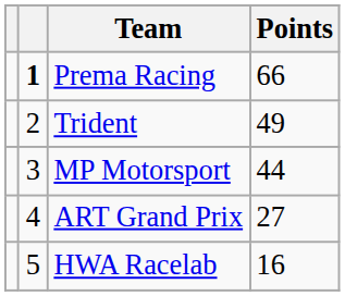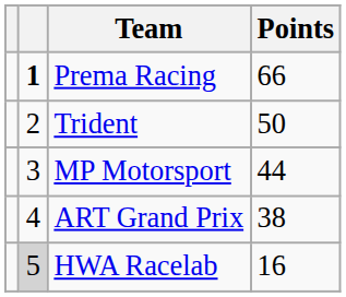 <table class="wikitable" style="font-size: 85%;">
 <tr>
 <th></th>
 <th></th>
 <th>Team</th>
 <th>Points</th>
 </tr>
 <tr>
 <td align="left"></td>
 <td align="center"><strong>1</strong></td>
 <td> <a href='#'>Prema Racing</a></td>
 <td>66</td>
 </tr>
 <tr>
 <td align="left"></td>
 <td align="center">2</td>
 <td> <a href='#'>Trident</a></td>
-<td>49</td>
+<td>50</td>
 </tr>
 <tr>
 <td align="left"></td>
 <td align="center">3</td>
 <td> <a href='#'>MP Motorsport</a></td>
 <td>44</td>
 </tr>
 <tr>
 <td align="left"></td>
 <td align="center">4</td>
 <td> <a href='#'>ART Grand Prix</a></td>
-<td>27</td>
+<td>38</td>
 </tr>
 <tr>
 <td align="left"></td>
-<td align="center">5</td>
+<td align="center" style="background: lightgrey;">5</td>
 <td> <a href='#'>HWA Racelab</a></td>
 <td>16</td>
 </tr>
 </table>
